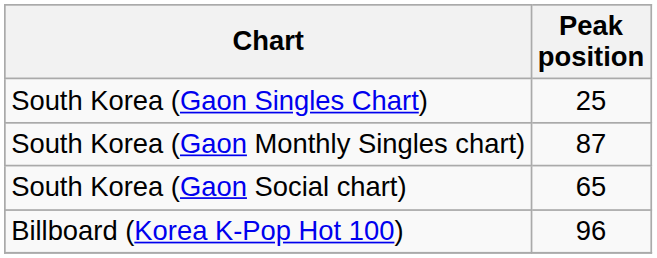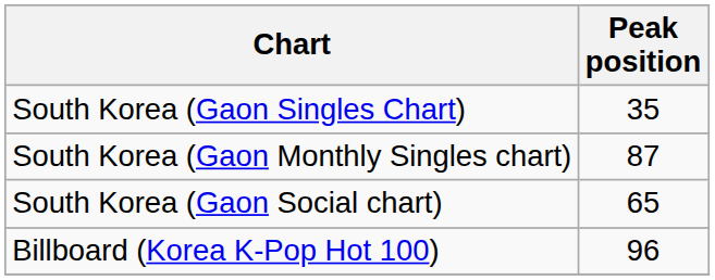 <table class="wikitable sortable">
 <tr>
 <th>Chart</th>
 <th>Peak<br>position</th>
 </tr>
 <tr>
 <td>South Korea (<a href='#'>Gaon Singles Chart</a>)</td>
-<td align="center">25</td>
+<td align="center">35</td>
 </tr>
 <tr>
 <td>South Korea (<a href='#'>Gaon</a> Monthly Singles chart)</td>
 <td align="center">87</td>
 </tr>
 <tr>
 <td>South Korea (<a href='#'>Gaon</a> Social chart)</td>
 <td align="center">65</td>
 </tr>
 <tr>
 <td>Billboard (<a href='#'>Korea K-Pop Hot 100</a>)</td>
 <td align="center">96</td>
 </tr>
 <tr>
 </tr>
 </table>
